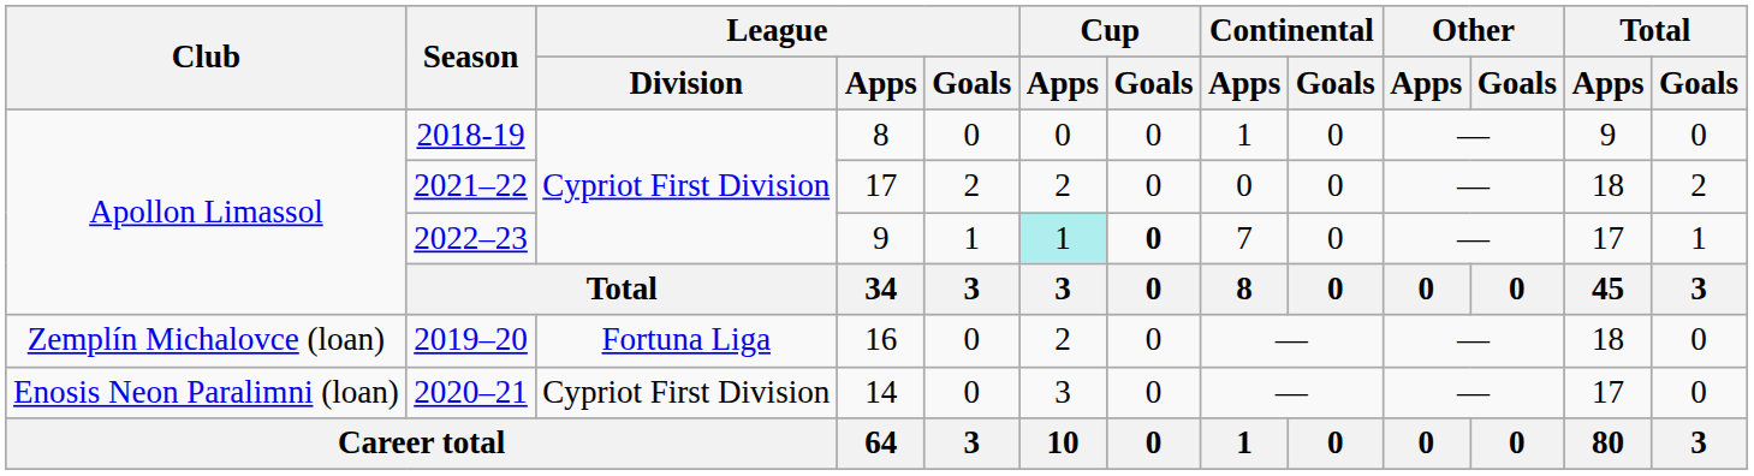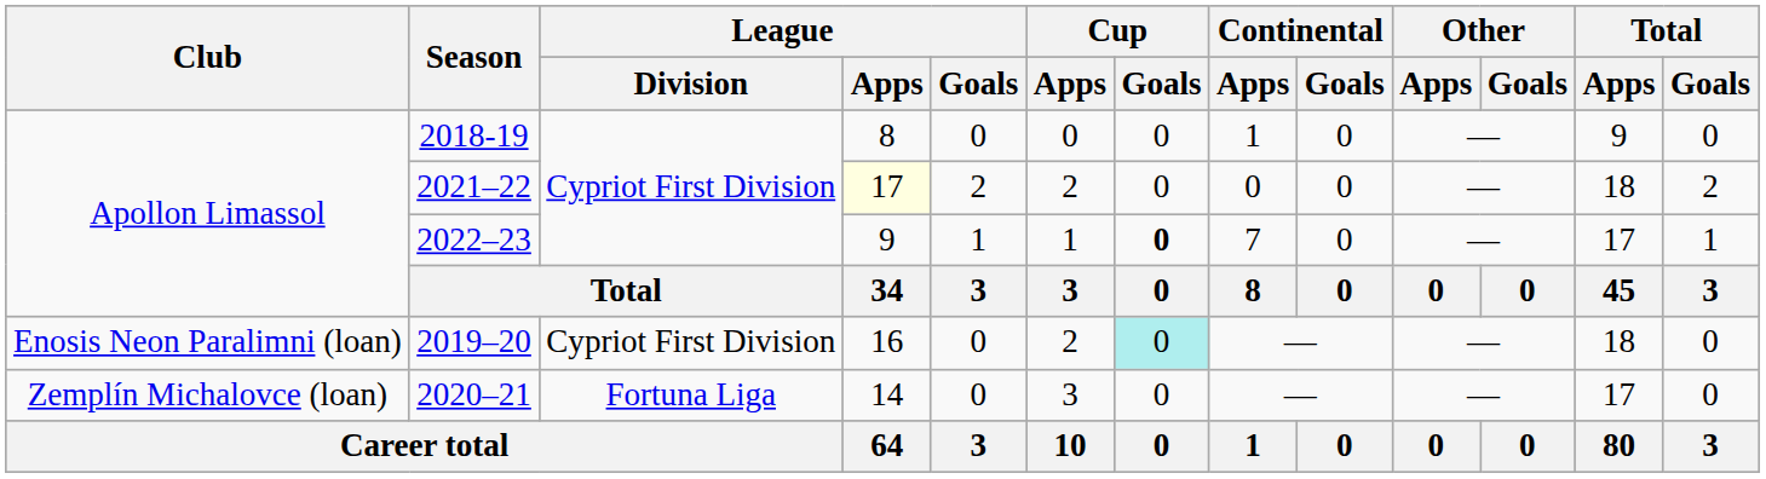 <table class="wikitable" style="text-align:center">
 <tr>
 <th rowspan="2">Club</th>
 <th rowspan="2">Season</th>
 <th colspan="3">League</th>
 <th colspan="2">Cup</th>
 <th colspan="2">Continental</th>
 <th colspan="2">Other</th>
 <th colspan="2">Total</th>
 </tr>
 <tr>
 <th>Division</th>
 <th>Apps</th>
 <th>Goals</th>
 <th>Apps</th>
 <th>Goals</th>
 <th>Apps</th>
 <th>Goals</th>
 <th>Apps</th>
 <th>Goals</th>
 <th>Apps</th>
 <th>Goals</th>
 </tr>
 <tr>
 <td rowspan="4"><a href='#'>Apollon Limassol</a></td>
 <td><a href='#'>2018-19</a></td>
 <td rowspan="3"><a href='#'>Cypriot First Division</a></td>
 <td>8</td>
 <td>0</td>
 <td>0</td>
 <td>0</td>
 <td>1</td>
 <td>0</td>
 <td colspan="2">—</td>
 <td>9</td>
 <td>0</td>
 </tr>
 <tr>
 <td><a href='#'>2021–22</a></td>
-<td>17</td>
+<td style="background: lightyellow;">17</td>
 <td>2</td>
 <td>2</td>
 <td>0</td>
 <td>0</td>
 <td>0</td>
 <td colspan="2">—</td>
 <td>18</td>
 <td>2</td>
 </tr>
 <tr>
 <td><a href='#'>2022–23</a></td>
 <td>9</td>
 <td>1</td>
-<td style="background: paleturquoise;">1</td>
+<td>1</td>
 <td><strong>0</strong></td>
 <td>7</td>
 <td>0</td>
 <td colspan="2">—</td>
 <td>17</td>
 <td>1</td>
 </tr>
 <tr>
 <th colspan="2">Total</th>
 <th>34</th>
 <th>3</th>
 <th>3</th>
 <th>0</th>
 <th>8</th>
 <th>0</th>
 <th>0</th>
 <th>0</th>
 <th>45</th>
 <th>3</th>
 </tr>
 <tr>
-<td><a href='#'>Zemplín Michalovce</a> (loan)</td>
+<td><a href='#'>Enosis Neon Paralimni</a> (loan)</td>
 <td><a href='#'>2019–20</a></td>
-<td><a href='#'>Fortuna Liga</a></td>
+<td>Cypriot First Division</td>
 <td>16</td>
 <td>0</td>
 <td>2</td>
-<td>0</td>
+<td style="background: paleturquoise;">0</td>
 <td colspan="2">—</td>
 <td colspan="2">—</td>
 <td>18</td>
 <td>0</td>
 </tr>
 <tr>
-<td><a href='#'>Enosis Neon Paralimni</a> (loan)</td>
+<td><a href='#'>Zemplín Michalovce</a> (loan)</td>
 <td><a href='#'>2020–21</a></td>
-<td>Cypriot First Division</td>
+<td><a href='#'>Fortuna Liga</a></td>
 <td>14</td>
 <td>0</td>
 <td>3</td>
 <td>0</td>
 <td colspan="2">—</td>
 <td colspan="2">—</td>
 <td>17</td>
 <td>0</td>
 </tr>
 <tr>
 <th colspan="3">Career total</th>
 <th>64</th>
 <th>3</th>
 <th>10</th>
 <th>0</th>
 <th>1</th>
 <th>0</th>
 <th>0</th>
 <th>0</th>
 <th>80</th>
 <th>3</th>
 </tr>
 </table>
